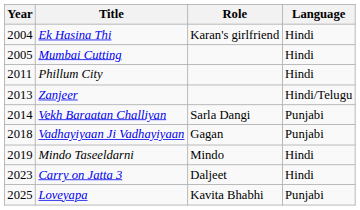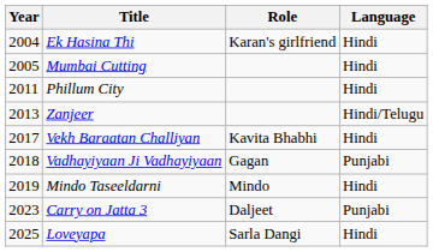 <table class="wikitable sortable">
 <tr>
 <th>Year</th>
 <th>Title</th>
 <th>Role</th>
 <th>Language</th>
 </tr>
 <tr>
 <td>2004</td>
 <td><em><a href='#'>Ek Hasina Thi</a></em></td>
 <td>Karan's girlfriend</td>
 <td>Hindi</td>
 </tr>
 <tr>
 <td>2005</td>
 <td><em><a href='#'>Mumbai Cutting</a></em></td>
 <td></td>
 <td>Hindi</td>
 </tr>
 <tr>
 <td>2011</td>
 <td><em>Phillum City</em></td>
 <td></td>
 <td>Hindi</td>
 </tr>
 <tr>
 <td>2013</td>
 <td><em><a href='#'>Zanjeer</a></em></td>
 <td></td>
 <td>Hindi/Telugu</td>
 </tr>
 <tr>
-<td>2014</td>
+<td>2017</td>
 <td><em><a href='#'>Vekh Baraatan Challiyan</a></em></td>
-<td>Sarla Dangi</td>
-<td>Punjabi</td>
+<td>Kavita Bhabhi</td>
+<td>Hindi</td>
 </tr>
 <tr>
 <td>2018</td>
 <td><em><a href='#'>Vadhayiyaan Ji Vadhayiyaan</a></em></td>
 <td>Gagan</td>
 <td>Punjabi</td>
 </tr>
 <tr>
 <td>2019</td>
 <td><em>Mindo Taseeldarni</em></td>
 <td>Mindo</td>
 <td>Hindi</td>
 </tr>
 <tr>
 <td>2023</td>
 <td><em><a href='#'>Carry on Jatta 3</a></em></td>
 <td>Daljeet</td>
-<td>Hindi</td>
+<td>Punjabi</td>
 </tr>
 <tr>
 <td>2025</td>
 <td><em><a href='#'>Loveyapa</a></em></td>
-<td>Kavita Bhabhi</td>
-<td>Punjabi</td>
+<td>Sarla Dangi</td>
+<td>Hindi</td>
 </tr>
 </table>
